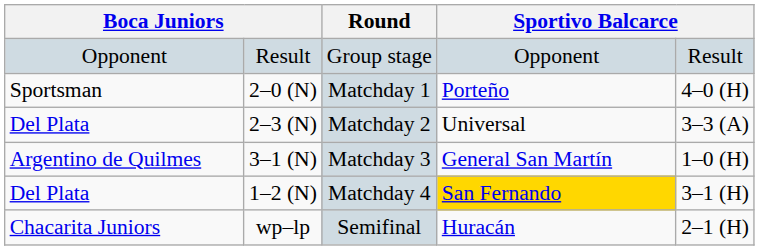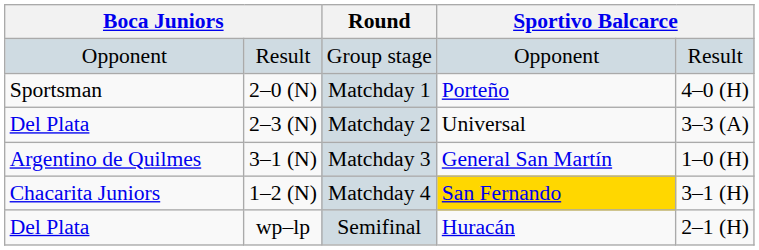 <table class="wikitable" style="text-align:center;">
 <tr>
 <th colspan=3 width=200px><a href='#'>Boca Juniors</a></th>
 <th>Round</th>
 <th colspan=3 width=200px><a href='#'>Sportivo Balcarce</a></th>
 </tr>
 <tr bgcolor= #CFDBE2>
 <td width=170px>Opponent</td>
 <td colspan=2>Result</td>
 <td>Group stage</td>
 <td width=170px>Opponent</td>
 <td colspan=2>Result</td>
 </tr>
 <tr>
 <td align=left>Sportsman</td>
 <td colspan=2>2–0 (N) </td>
 <td bgcolor= #CFDBE2>Matchday 1</td>
 <td align=left><a href='#'>Porteño</a></td>
 <td colspan=2>4–0 (H)</td>
 </tr>
 <tr>
 <td align=left><a href='#'>Del Plata</a></td>
 <td colspan=2>2–3 (N) </td>
 <td bgcolor= #CFDBE2>Matchday 2</td>
 <td align=left>Universal</td>
 <td colspan=2>3–3 (A)</td>
 </tr>
 <tr>
 <td align=left><a href='#'>Argentino de Quilmes</a></td>
 <td colspan=2>3–1 (N) </td>
 <td bgcolor= #CFDBE2>Matchday 3</td>
 <td align=left><a href='#'>General San Martín</a></td>
 <td colspan=2>1–0 (H)</td>
 </tr>
 <tr>
-<td align=left><a href='#'>Del Plata</a></td>
+<td align=left><a href='#'>Chacarita Juniors</a></td>
 <td colspan=2>1–2 (N) </td>
 <td bgcolor= #CFDBE2>Matchday 4</td>
 <td align=left style="background: gold;"><a href='#'>San Fernando</a></td>
 <td colspan=2>3–1 (H)</td>
 </tr>
 <tr>
-<td align=left><a href='#'>Chacarita Juniors</a></td>
+<td align=left><a href='#'>Del Plata</a></td>
 <td colspan=2>wp–lp </td>
 <td bgcolor= #CFDBE2>Semifinal</td>
 <td align=left><a href='#'>Huracán</a></td>
 <td colspan=2>2–1 (H)</td>
 </tr>
 </table>
